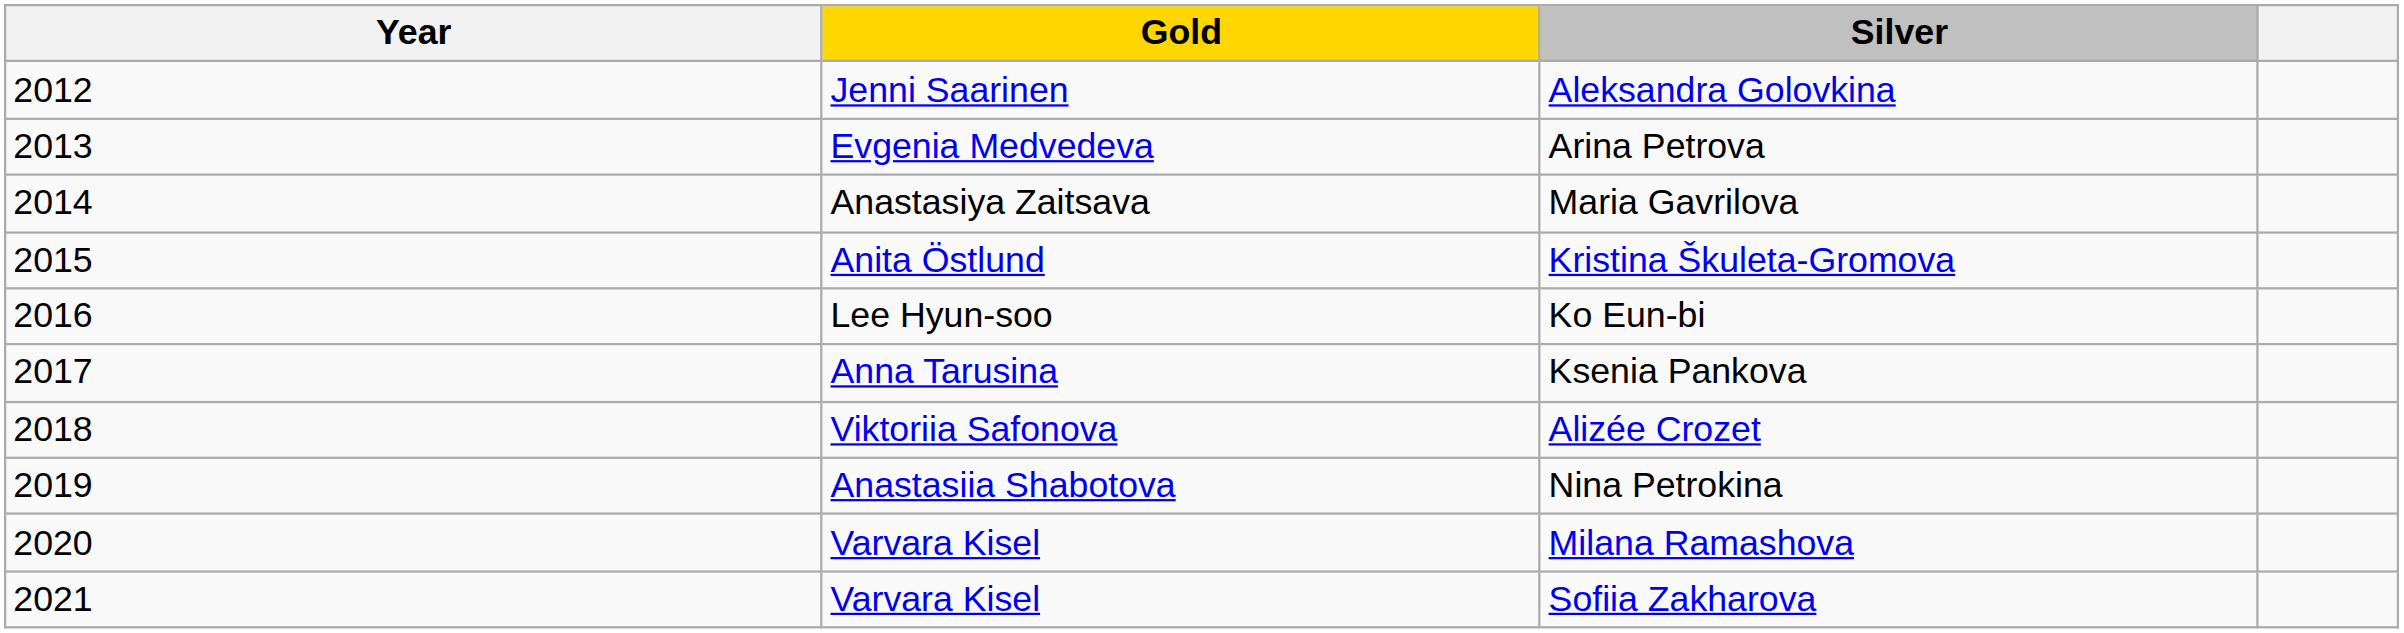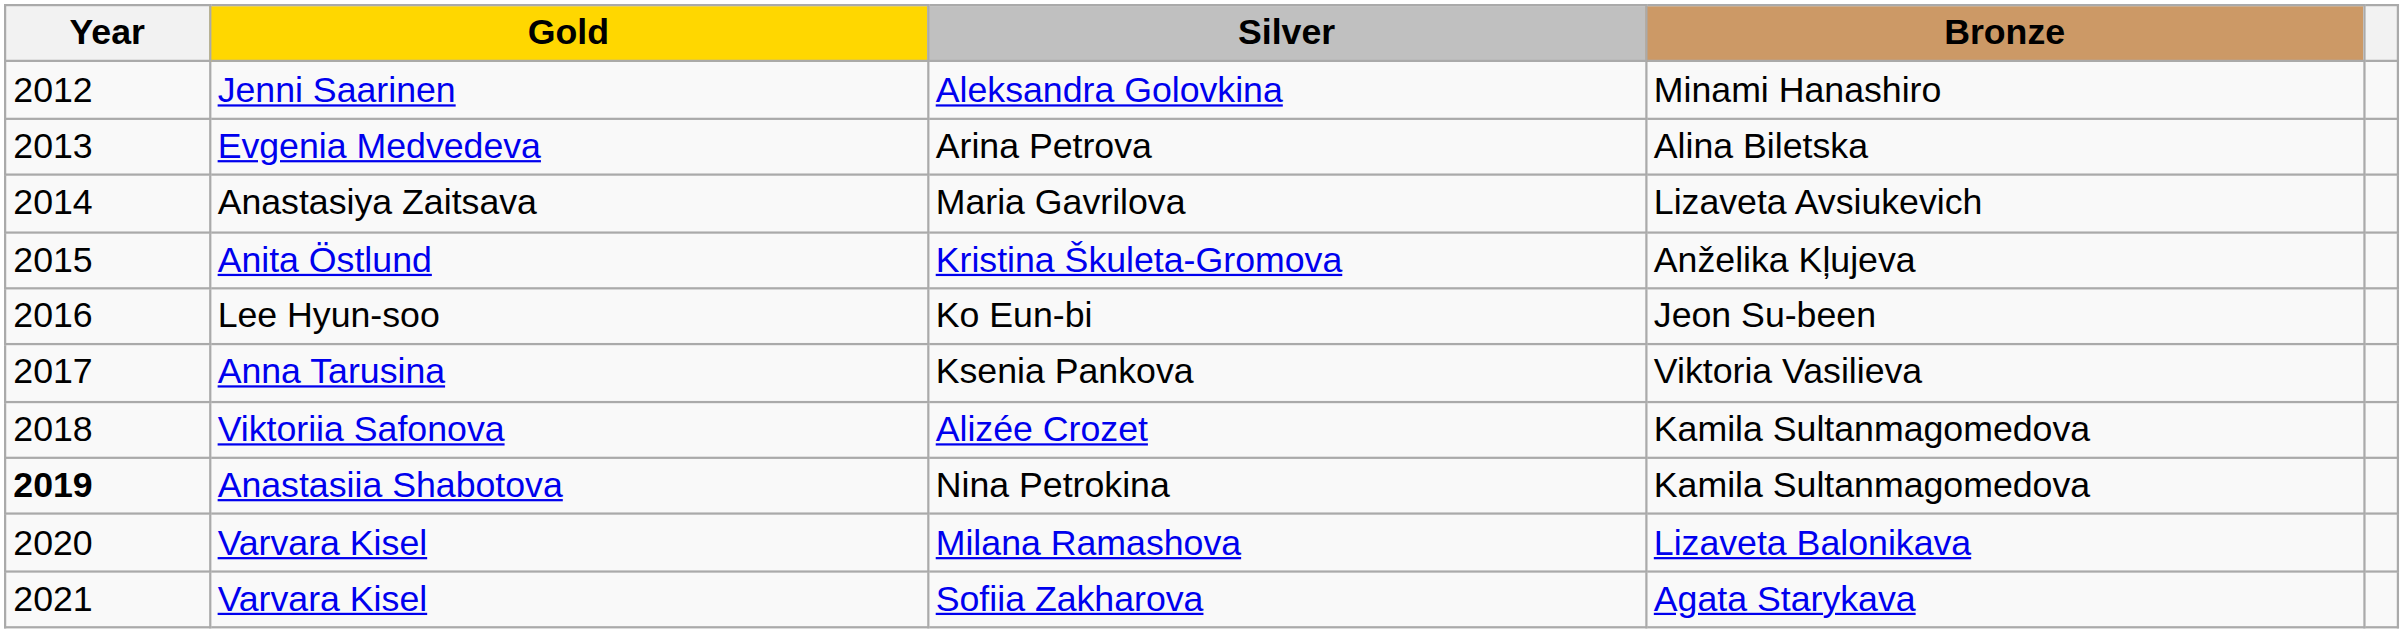 <table class="wikitable unsortable" style="text-align:left; width:85%">
 <tr>
 <th scope="col" style="text-align:center">Year</th>
 <td scope="col" style="text-align:center; width:30%; background:gold"><strong>Gold</strong></td>
 <td scope="col" style="text-align:center; width:30%; background:silver"><strong>Silver</strong></td>
+<td scope="col" style="text-align:center; width:30%; background:#c96"><strong>Bronze</strong></td>
 <th scope="col" style="text-align:center"></th>
 </tr>
 <tr>
 <td>2012</td>
 <td> <a href='#'>Jenni Saarinen</a></td>
 <td> <a href='#'>Aleksandra Golovkina</a></td>
+<td> Minami Hanashiro</td>
 <td></td>
 </tr>
 <tr>
 <td>2013</td>
 <td> <a href='#'>Evgenia Medvedeva</a></td>
 <td> Arina Petrova</td>
+<td> Alina Biletska</td>
 <td></td>
 </tr>
 <tr>
 <td>2014</td>
 <td> Anastasiya Zaitsava</td>
 <td> Maria Gavrilova</td>
+<td> Lizaveta Avsiukevich</td>
 <td></td>
 </tr>
 <tr>
 <td>2015</td>
 <td> <a href='#'>Anita Östlund</a></td>
 <td> <a href='#'>Kristina Škuleta-Gromova</a></td>
+<td> Anželika Kļujeva</td>
 <td></td>
 </tr>
 <tr>
 <td>2016</td>
 <td> Lee Hyun-soo</td>
 <td> Ko Eun-bi</td>
+<td> Jeon Su-been</td>
 <td></td>
 </tr>
 <tr>
 <td>2017</td>
 <td> <a href='#'>Anna Tarusina</a></td>
 <td> Ksenia Pankova</td>
+<td> Viktoria Vasilieva</td>
 <td></td>
 </tr>
 <tr>
 <td>2018</td>
 <td> <a href='#'>Viktoriia Safonova</a></td>
 <td> <a href='#'>Alizée Crozet</a></td>
+<td> Kamila Sultanmagomedova</td>
 <td></td>
 </tr>
 <tr>
-<td>2019</td>
+<td><strong>2019</strong></td>
 <td> <a href='#'>Anastasiia Shabotova</a></td>
 <td> Nina Petrokina</td>
+<td> Kamila Sultanmagomedova</td>
 <td></td>
 </tr>
 <tr>
 <td>2020</td>
 <td> <a href='#'>Varvara Kisel</a></td>
 <td> <a href='#'>Milana Ramashova</a></td>
+<td> <a href='#'>Lizaveta Balonikava</a></td>
 <td></td>
 </tr>
 <tr>
 <td>2021</td>
 <td> <a href='#'>Varvara Kisel</a></td>
 <td> <a href='#'>Sofiia Zakharova</a></td>
+<td> <a href='#'>Agata Starykava</a></td>
 <td></td>
 </tr>
 </table>
